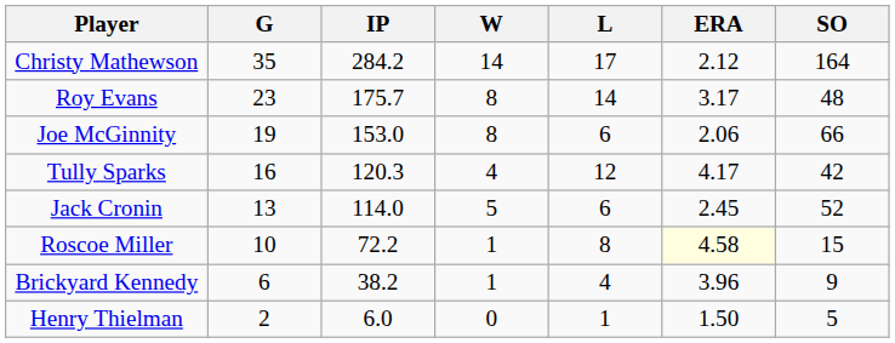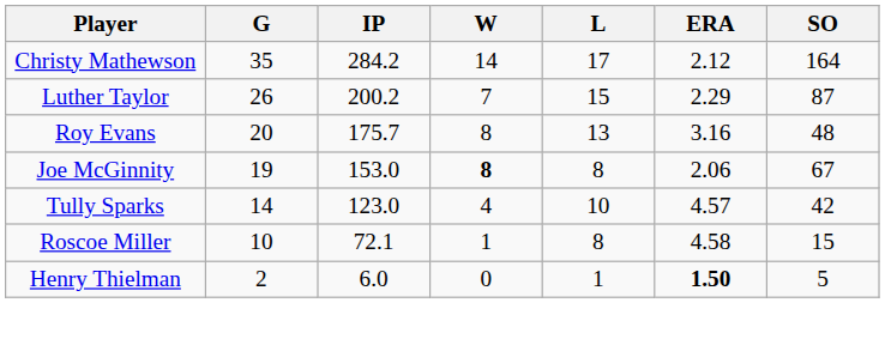 <table class="wikitable sortable">
 <tr>
 <th bgcolor="#DDDDFF" width="16%">Player</th>
 <th bgcolor="#DDDDFF" width="9%">G</th>
 <th bgcolor="#DDDDFF" width="9%">IP</th>
 <th bgcolor="#DDDDFF" width="9%">W</th>
 <th bgcolor="#DDDDFF" width="9%">L</th>
 <th bgcolor="#DDDDFF" width="9%">ERA</th>
 <th bgcolor="#DDDDFF" width="9%">SO</th>
 </tr>
 <tr align="center">
 <td><a href='#'>Christy Mathewson</a></td>
 <td>35</td>
 <td>284.2</td>
 <td>14</td>
 <td>17</td>
 <td>2.12</td>
 <td>164</td>
 </tr>
 <tr align=center>
+<td><a href='#'>Luther Taylor</a></td>
+<td>26</td>
+<td>200.2</td>
+<td>7</td>
+<td>15</td>
+<td>2.29</td>
+<td>87</td>
+</tr>
+<tr align=center>
 <td><a href='#'>Roy Evans</a></td>
-<td>23</td>
+<td>20</td>
 <td>175.7</td>
 <td>8</td>
-<td>14</td>
-<td>3.17</td>
+<td>13</td>
+<td>3.16</td>
 <td>48</td>
 </tr>
 <tr align=center>
 <td><a href='#'>Joe McGinnity</a></td>
 <td>19</td>
 <td>153.0</td>
+<td><strong>8</strong></td>
 <td>8</td>
-<td>6</td>
 <td>2.06</td>
-<td>66</td>
+<td>67</td>
 </tr>
 <tr align=center>
 <td><a href='#'>Tully Sparks</a></td>
-<td>16</td>
-<td>120.3</td>
+<td>14</td>
+<td>123.0</td>
 <td>4</td>
-<td>12</td>
-<td>4.17</td>
+<td>10</td>
+<td>4.57</td>
 <td>42</td>
-</tr>
-<tr align=center>
-<td><a href='#'>Jack Cronin</a></td>
-<td>13</td>
-<td>114.0</td>
-<td>5</td>
-<td>6</td>
-<td>2.45</td>
-<td>52</td>
 </tr>
 <tr align=center>
 <td><a href='#'>Roscoe Miller</a></td>
 <td>10</td>
-<td>72.2</td>
+<td>72.1</td>
 <td>1</td>
 <td>8</td>
-<td style="background: lightyellow;">4.58</td>
+<td>4.58</td>
 <td>15</td>
-</tr>
-<tr align=center>
-<td><a href='#'>Brickyard Kennedy</a></td>
-<td>6</td>
-<td>38.2</td>
-<td>1</td>
-<td>4</td>
-<td>3.96</td>
-<td>9</td>
 </tr>
 <tr align=center>
 <td><a href='#'>Henry Thielman</a></td>
 <td>2</td>
 <td>6.0</td>
 <td>0</td>
 <td>1</td>
-<td>1.50</td>
+<td><strong>1.50</strong></td>
 <td>5</td>
 </tr>
 </table>
